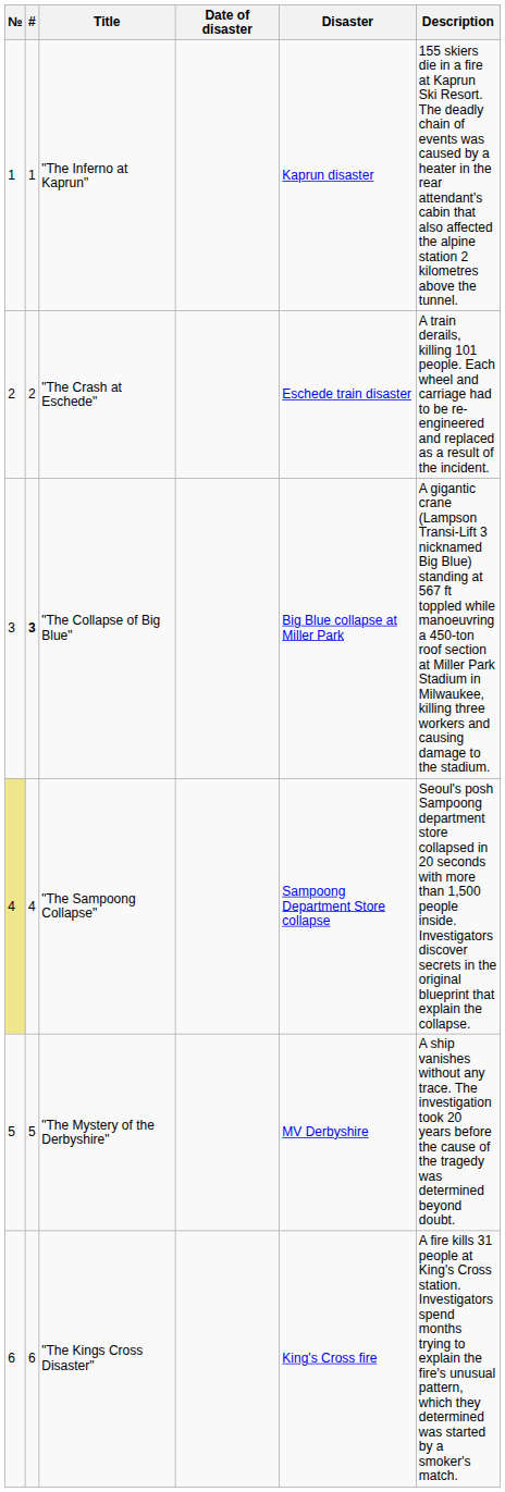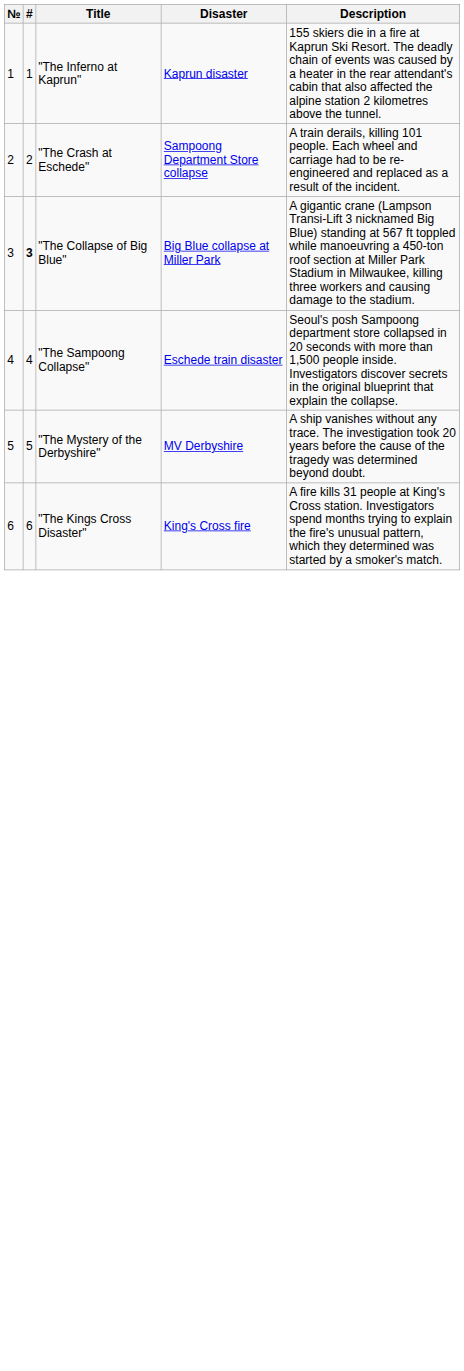 <table class="wikitable sortable">
 <tr>
 <th>№</th>
 <th>#</th>
 <th style="width:160px;">Title</th>
-<th style="width:120px;">Date of disaster</th>
 <th style="width:160px;">Disaster</th>
 <th class="unsortable">Description</th>
 </tr>
 <tr>
 <td>1</td>
 <td>1</td>
 <td>"The Inferno at Kaprun"</td>
-<td></td>
 <td><a href='#'>Kaprun disaster</a></td>
 <td>155 skiers die in a fire at Kaprun Ski Resort. The deadly chain of events was caused by a heater in the rear attendant's cabin that also affected the alpine station 2 kilometres above the tunnel.</td>
 </tr>
 <tr>
 <td>2</td>
 <td>2</td>
 <td>"The Crash at Eschede"</td>
-<td></td>
-<td><a href='#'>Eschede train disaster</a></td>
+<td><a href='#'>Sampoong Department Store collapse</a></td>
 <td>A train derails, killing 101 people. Each wheel and carriage had to be re-engineered and replaced as a result of the incident.</td>
 </tr>
 <tr>
 <td>3</td>
 <td><strong>3</strong></td>
 <td>"The Collapse of Big Blue"</td>
-<td></td>
 <td><a href='#'>Big Blue collapse at Miller Park</a></td>
 <td>A gigantic crane (Lampson Transi-Lift 3 nicknamed Big Blue) standing at 567 ft toppled while manoeuvring a 450-ton roof section at Miller Park Stadium in Milwaukee, killing three workers and causing damage to the stadium.</td>
 </tr>
 <tr>
-<td style="background: khaki;">4</td>
+<td>4</td>
 <td>4</td>
 <td>"The Sampoong Collapse"</td>
-<td></td>
-<td><a href='#'>Sampoong Department Store collapse</a></td>
+<td><a href='#'>Eschede train disaster</a></td>
 <td>Seoul's posh Sampoong department store collapsed in 20 seconds with more than 1,500 people inside. Investigators discover secrets in the original blueprint that explain the collapse.</td>
 </tr>
 <tr>
 <td>5</td>
 <td>5</td>
 <td>"The Mystery of the Derbyshire"</td>
-<td></td>
 <td><a href='#'>MV Derbyshire</a></td>
 <td>A ship vanishes without any trace. The investigation took 20 years before the cause of the tragedy was determined beyond doubt.</td>
 </tr>
 <tr>
 <td>6</td>
 <td>6</td>
 <td>"The Kings Cross Disaster"</td>
-<td></td>
 <td><a href='#'>King's Cross fire</a></td>
 <td>A fire kills 31 people at King's Cross station. Investigators spend months trying to explain the fire's unusual pattern, which they determined was started by a smoker's match.</td>
 </tr>
 </table>
